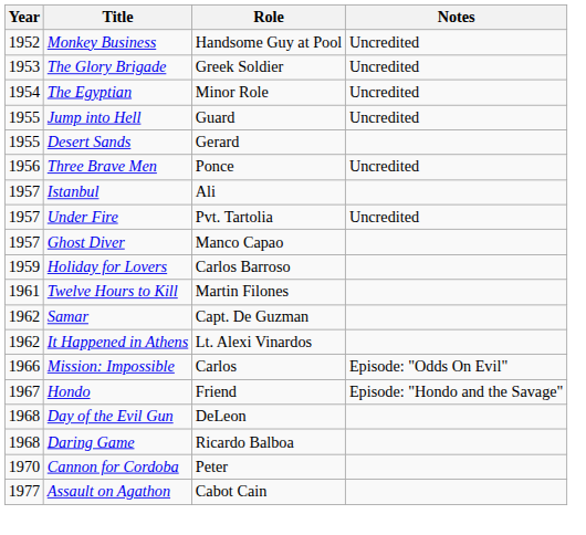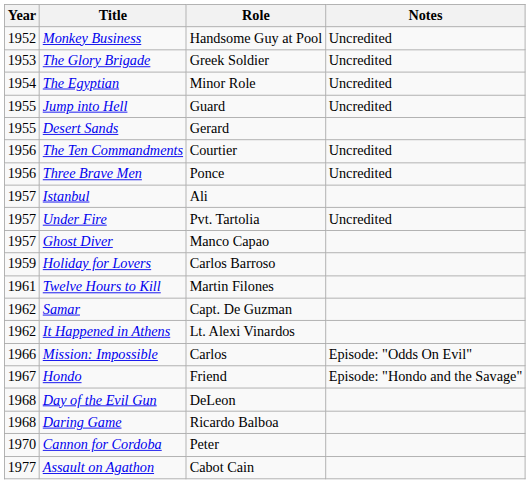 <table class="wikitable">
 <tr>
 <th>Year</th>
 <th>Title</th>
 <th>Role</th>
 <th>Notes</th>
 </tr>
 <tr>
 <td>1952</td>
 <td><em><a href='#'>Monkey Business</a></em></td>
 <td>Handsome Guy at Pool</td>
 <td>Uncredited</td>
 </tr>
 <tr>
 <td>1953</td>
 <td><em><a href='#'>The Glory Brigade</a></em></td>
 <td>Greek Soldier</td>
 <td>Uncredited</td>
 </tr>
 <tr>
 <td>1954</td>
 <td><em><a href='#'>The Egyptian</a></em></td>
 <td>Minor Role</td>
 <td>Uncredited</td>
 </tr>
 <tr>
 <td>1955</td>
 <td><em><a href='#'>Jump into Hell</a></em></td>
 <td>Guard</td>
 <td>Uncredited</td>
 </tr>
 <tr>
 <td>1955</td>
 <td><em><a href='#'>Desert Sands</a></em></td>
 <td>Gerard</td>
 <td></td>
+</tr>
+<tr>
+<td>1956</td>
+<td><em><a href='#'>The Ten Commandments</a></em></td>
+<td>Courtier</td>
+<td>Uncredited</td>
 </tr>
 <tr>
 <td>1956</td>
 <td><em><a href='#'>Three Brave Men</a></em></td>
 <td>Ponce</td>
 <td>Uncredited</td>
 </tr>
 <tr>
 <td>1957</td>
 <td><em><a href='#'>Istanbul</a></em></td>
 <td>Ali</td>
 <td></td>
 </tr>
 <tr>
 <td>1957</td>
 <td><em><a href='#'>Under Fire</a></em></td>
 <td>Pvt. Tartolia</td>
 <td>Uncredited</td>
 </tr>
 <tr>
 <td>1957</td>
 <td><em><a href='#'>Ghost Diver</a></em></td>
 <td>Manco Capao</td>
 <td></td>
 </tr>
 <tr>
 <td>1959</td>
 <td><em><a href='#'>Holiday for Lovers</a></em></td>
 <td>Carlos Barroso</td>
 <td></td>
 </tr>
 <tr>
 <td>1961</td>
 <td><em><a href='#'>Twelve Hours to Kill</a></em></td>
 <td>Martin Filones</td>
 <td></td>
 </tr>
 <tr>
 <td>1962</td>
 <td><em><a href='#'>Samar</a></em></td>
 <td>Capt. De Guzman</td>
 <td></td>
 </tr>
 <tr>
 <td>1962</td>
 <td><em><a href='#'>It Happened in Athens</a></em></td>
 <td>Lt. Alexi Vinardos</td>
 <td></td>
 </tr>
 <tr>
 <td>1966</td>
 <td><em><a href='#'>Mission: Impossible</a></em></td>
 <td>Carlos</td>
 <td>Episode: "Odds On Evil"</td>
 </tr>
 <tr>
 <td>1967</td>
 <td><em><a href='#'>Hondo</a></em></td>
 <td>Friend</td>
 <td>Episode: "Hondo and the Savage"</td>
 </tr>
 <tr>
 <td>1968</td>
 <td><em><a href='#'>Day of the Evil Gun</a></em></td>
 <td>DeLeon</td>
 <td></td>
 </tr>
 <tr>
 <td>1968</td>
 <td><em><a href='#'>Daring Game</a></em></td>
 <td>Ricardo Balboa</td>
 <td></td>
 </tr>
 <tr>
 <td>1970</td>
 <td><em><a href='#'>Cannon for Cordoba</a></em></td>
 <td>Peter</td>
 <td></td>
 </tr>
 <tr>
 <td>1977</td>
 <td><em><a href='#'>Assault on Agathon</a></em></td>
 <td>Cabot Cain</td>
 <td></td>
 </tr>
 </table>
